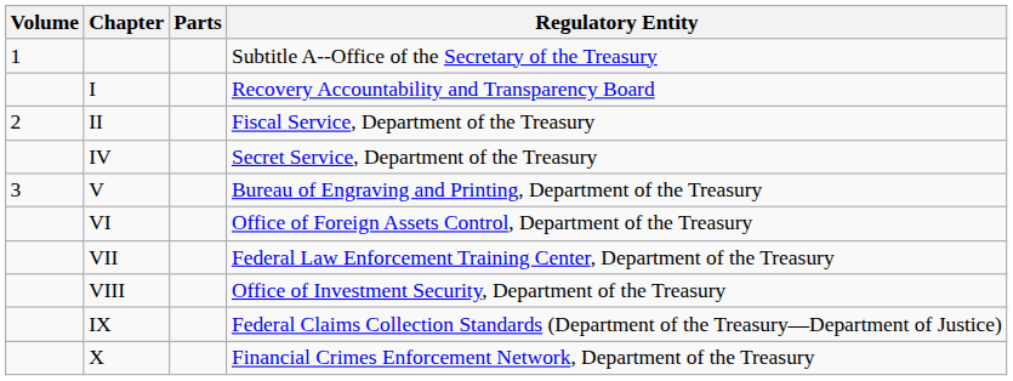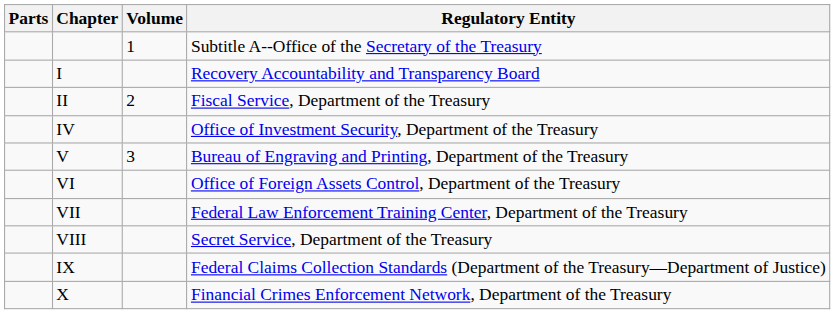 <table class="wikitable">
 <tr>
+<th>Parts</th>
+<th>Chapter</th>
 <th>Volume</th>
-<th>Chapter</th>
-<th>Parts</th>
 <th>Regulatory Entity</th>
 </tr>
 <tr>
-<td>1</td>
 <td></td>
 <td></td>
+<td>1</td>
 <td>Subtitle A--Office of the <a href='#'>Secretary of the Treasury</a></td>
 </tr>
 <tr>
 <td></td>
 <td>I</td>
 <td></td>
 <td><a href='#'>Recovery Accountability and Transparency Board</a></td>
 </tr>
 <tr>
+<td></td>
+<td>II</td>
 <td>2</td>
-<td>II</td>
-<td></td>
 <td><a href='#'>Fiscal Service</a>, Department of the Treasury</td>
 </tr>
 <tr>
 <td></td>
 <td>IV</td>
 <td></td>
-<td><a href='#'>Secret Service</a>, Department of the Treasury</td>
+<td><a href='#'>Office of Investment Security</a>, Department of the Treasury</td>
 </tr>
 <tr>
+<td></td>
+<td>V</td>
 <td>3</td>
-<td>V</td>
-<td></td>
 <td><a href='#'>Bureau of Engraving and Printing</a>, Department of the Treasury</td>
 </tr>
 <tr>
 <td></td>
 <td>VI</td>
 <td></td>
 <td><a href='#'>Office of Foreign Assets Control</a>, Department of the Treasury</td>
 </tr>
 <tr>
 <td></td>
 <td>VII</td>
 <td></td>
 <td><a href='#'>Federal Law Enforcement Training Center</a>, Department of the Treasury</td>
 </tr>
 <tr>
 <td></td>
 <td>VIII</td>
 <td></td>
-<td><a href='#'>Office of Investment Security</a>, Department of the Treasury</td>
+<td><a href='#'>Secret Service</a>, Department of the Treasury</td>
 </tr>
 <tr>
 <td></td>
 <td>IX</td>
 <td></td>
 <td><a href='#'>Federal Claims Collection Standards</a> (Department of the Treasury—Department of Justice)</td>
 </tr>
 <tr>
 <td></td>
 <td>X</td>
 <td></td>
 <td><a href='#'>Financial Crimes Enforcement Network</a>, Department of the Treasury</td>
 </tr>
 </table>
